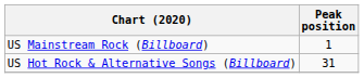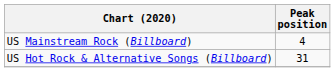 <table class="wikitable sortable">
 <tr>
 <th>Chart (2020)</th>
 <th>Peak<br>position</th>
 </tr>
 <tr>
 <td>US <a href='#'>Mainstream Rock</a> (<em><a href='#'>Billboard</a></em>)</td>
-<td style="text-align:center;">1</td>
+<td style="text-align:center;">4</td>
 </tr>
 <tr>
 <td>US <a href='#'>Hot Rock & Alternative Songs</a> (<em><a href='#'>Billboard</a></em>)</td>
 <td style="text-align:center;">31</td>
 </tr>
 <tr>
 </tr>
 </table>
